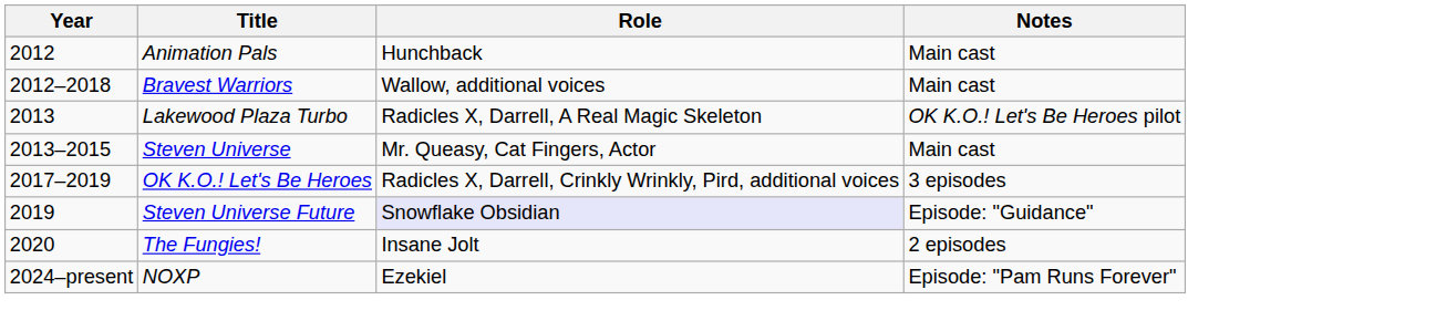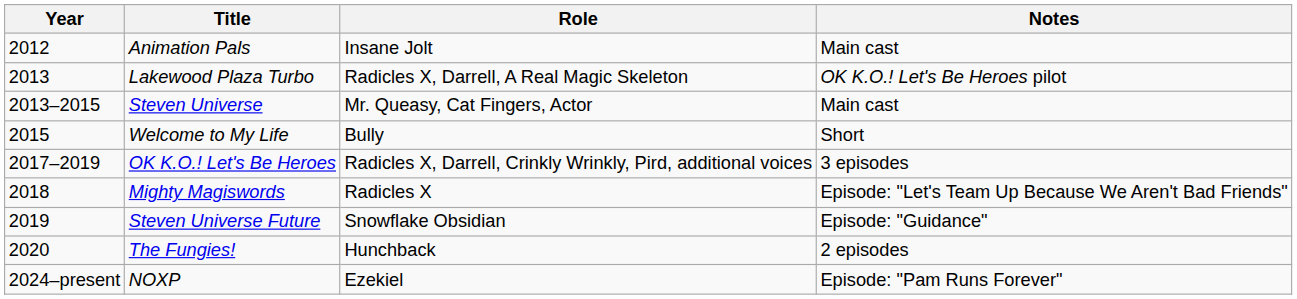 <table class="wikitable sortable">
 <tr>
 <th>Year</th>
 <th>Title</th>
 <th>Role</th>
 <th>Notes</th>
 </tr>
 <tr>
 <td>2012</td>
 <td><em>Animation Pals</em></td>
-<td>Hunchback</td>
-<td>Main cast</td>
-</tr>
-<tr>
-<td>2012–2018</td>
-<td><em><a href='#'>Bravest Warriors</a></em></td>
-<td>Wallow, additional voices</td>
+<td>Insane Jolt</td>
 <td>Main cast</td>
 </tr>
 <tr>
 <td>2013</td>
 <td><em>Lakewood Plaza Turbo</em></td>
 <td>Radicles X, Darrell, A Real Magic Skeleton</td>
 <td><em>OK K.O.! Let's Be Heroes</em> pilot</td>
 </tr>
 <tr>
 <td>2013–2015</td>
 <td><em><a href='#'>Steven Universe</a></em></td>
 <td>Mr. Queasy, Cat Fingers, Actor</td>
 <td>Main cast</td>
 </tr>
 <tr>
+<td>2015</td>
+<td><em>Welcome to My Life</em></td>
+<td>Bully</td>
+<td>Short</td>
+</tr>
+<tr>
 <td>2017–2019</td>
 <td><em><a href='#'>OK K.O.! Let's Be Heroes</a></em></td>
 <td>Radicles X, Darrell, Crinkly Wrinkly, Pird, additional voices</td>
 <td>3 episodes</td>
 </tr>
 <tr>
+<td>2018</td>
+<td><em><a href='#'>Mighty Magiswords</a></em></td>
+<td>Radicles X</td>
+<td>Episode: "Let's Team Up Because We Aren't Bad Friends"</td>
+</tr>
+<tr>
 <td>2019</td>
 <td><em><a href='#'>Steven Universe Future</a></em></td>
-<td style="background: lavender;">Snowflake Obsidian</td>
+<td>Snowflake Obsidian</td>
 <td>Episode: "Guidance"</td>
 </tr>
 <tr>
 <td>2020</td>
 <td><em><a href='#'>The Fungies!</a></em></td>
-<td>Insane Jolt</td>
+<td>Hunchback</td>
 <td>2 episodes</td>
 </tr>
 <tr>
 <td>2024–present</td>
 <td><em>NOXP</em></td>
 <td>Ezekiel</td>
 <td>Episode: "Pam Runs Forever"</td>
 </tr>
 </table>
